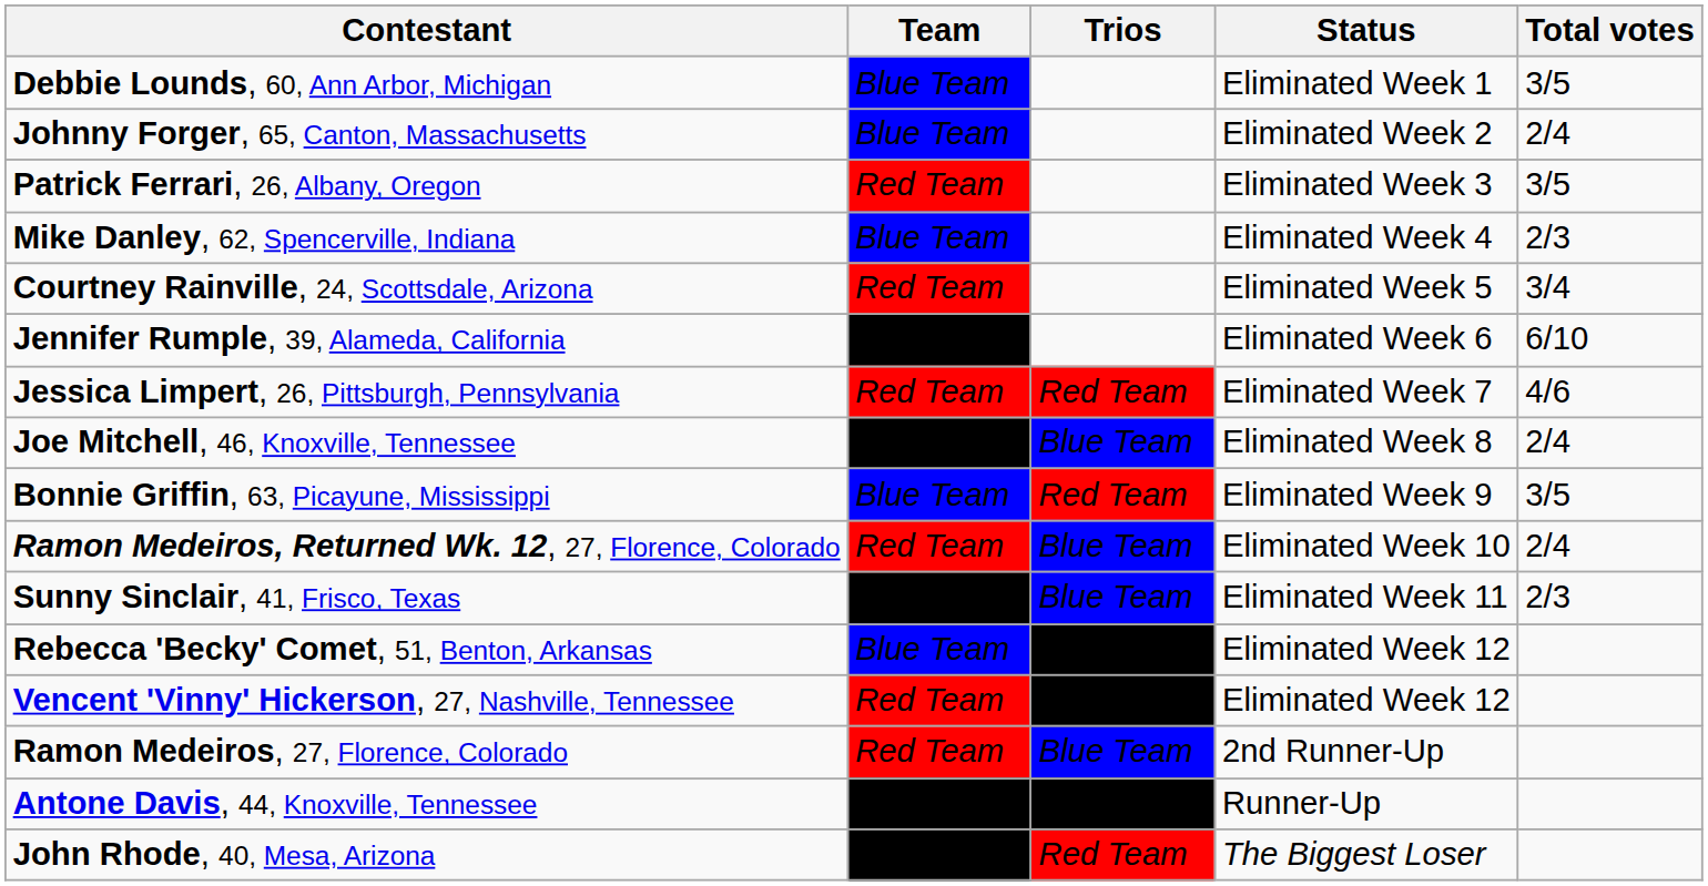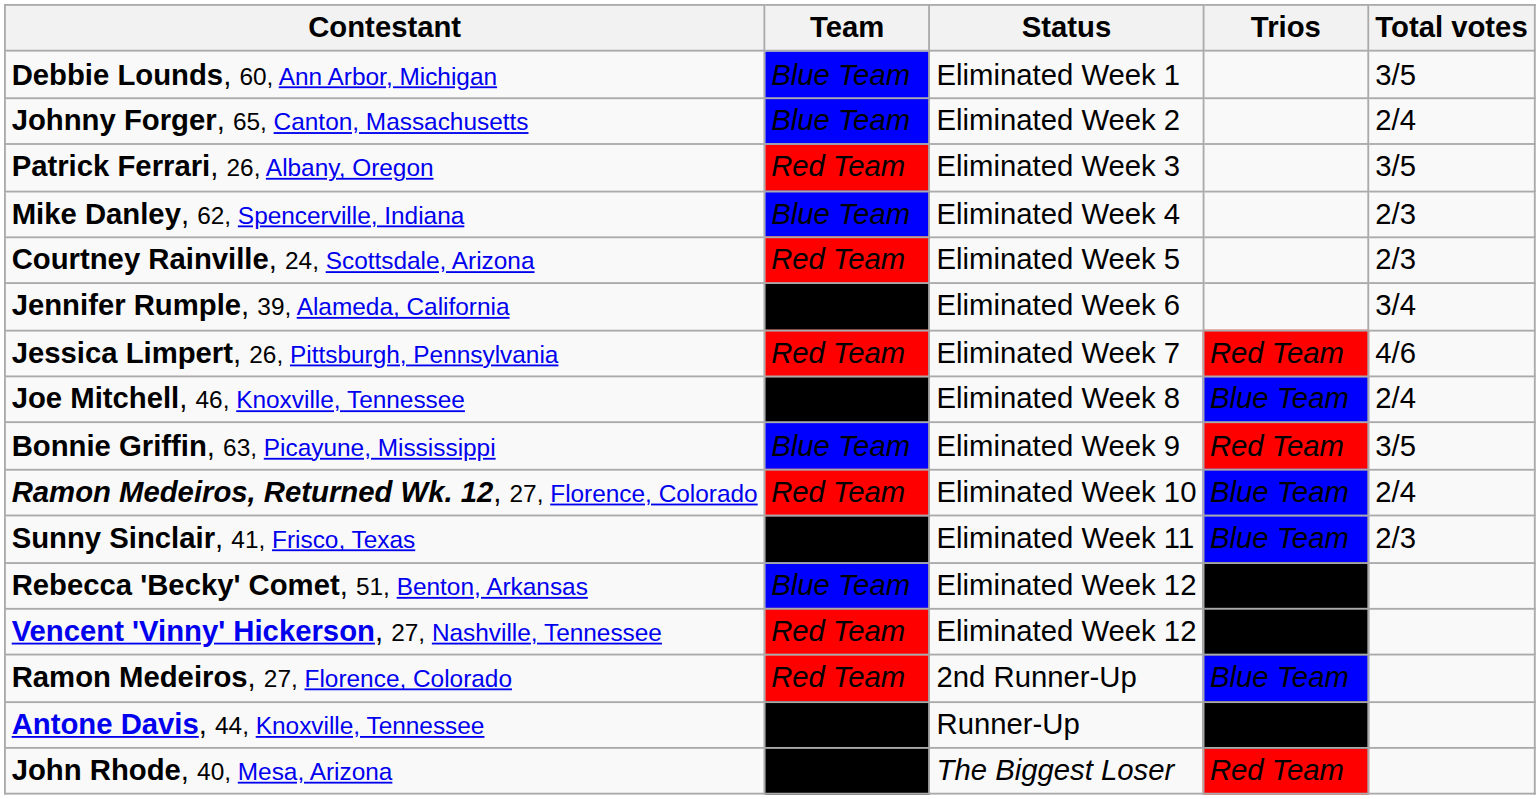 <table class="wikitable sortable" border="1">
 <tr>
 <th>Contestant</th>
 <th>Team</th>
+<th>Status</th>
 <th>Trios</th>
-<th>Status</th>
 <th>Total votes</th>
 </tr>
 <tr>
 <td><strong>Debbie Lounds</strong>, <small>60, <a href='#'>Ann Arbor, Michigan</a></small></td>
 <td style="background:blue;"><span><em>Blue Team</em></span></td>
+<td>Eliminated Week 1</td>
 <td></td>
-<td>Eliminated Week 1</td>
 <td>3/5</td>
 </tr>
 <tr>
 <td><strong>Johnny Forger</strong>, <small>65, <a href='#'>Canton, Massachusetts</a></small></td>
 <td style="background:blue;"><span><em>Blue Team</em></span></td>
+<td>Eliminated Week 2</td>
 <td></td>
-<td>Eliminated Week 2</td>
 <td>2/4</td>
 </tr>
 <tr>
 <td><strong>Patrick Ferrari</strong>, <small>26, <a href='#'>Albany, Oregon</a></small></td>
 <td style="background:red;"><span><em>Red Team</em></span></td>
+<td>Eliminated Week 3</td>
 <td></td>
-<td>Eliminated Week 3</td>
 <td>3/5</td>
 </tr>
 <tr>
 <td><strong>Mike Danley</strong>, <small>62, <a href='#'>Spencerville, Indiana</a></small></td>
 <td style="background:blue;"><span><em>Blue Team</em></span></td>
+<td>Eliminated Week 4</td>
 <td></td>
-<td>Eliminated Week 4</td>
 <td>2/3</td>
 </tr>
 <tr>
 <td><strong>Courtney Rainville</strong>, <small>24, <a href='#'>Scottsdale, Arizona</a></small></td>
 <td style="background:red;"><span><em>Red Team</em></span></td>
+<td>Eliminated Week 5</td>
 <td></td>
-<td>Eliminated Week 5</td>
-<td>3/4</td>
+<td>2/3</td>
 </tr>
 <tr>
 <td><strong>Jennifer Rumple</strong>, <small>39, <a href='#'>Alameda, California</a></small></td>
 <td style="background:black;"><span><em>Black Team</em></span></td>
+<td>Eliminated Week 6</td>
 <td></td>
-<td>Eliminated Week 6</td>
-<td>6/10</td>
+<td>3/4</td>
 </tr>
 <tr>
 <td><strong>Jessica Limpert</strong>, <small>26, <a href='#'>Pittsburgh, Pennsylvania</a> </small></td>
 <td style="background:red;"><span><em>Red Team</em></span></td>
+<td>Eliminated Week 7</td>
 <td style="background:red;"><span><em>Red Team</em></span></td>
-<td>Eliminated Week 7</td>
 <td>4/6</td>
 </tr>
 <tr>
 <td><strong>Joe Mitchell</strong>, <small>46, <a href='#'>Knoxville, Tennessee</a></small></td>
 <td style="background:black;"><span><em>Black Team</em></span></td>
+<td>Eliminated Week 8</td>
 <td style="background:blue;"><span><em>Blue Team</em></span></td>
-<td>Eliminated Week 8</td>
 <td>2/4</td>
 </tr>
 <tr>
 <td><strong>Bonnie Griffin</strong>, <small>63, <a href='#'>Picayune, Mississippi</a></small></td>
 <td style="background:blue;"><span><em>Blue Team</em></span></td>
+<td>Eliminated Week 9</td>
 <td style="background:red;"><span><em>Red Team</em></span></td>
-<td>Eliminated Week 9</td>
 <td>3/5</td>
 </tr>
 <tr>
 <td><strong><em>Ramon Medeiros, Returned Wk. 12</em></strong>, <small>27, <a href='#'>Florence, Colorado</a></small></td>
 <td style="background:red;"><span><em>Red Team</em></span></td>
+<td>Eliminated Week 10</td>
 <td style="background:blue;"><span><em>Blue Team</em></span></td>
-<td>Eliminated Week 10</td>
 <td>2/4</td>
 </tr>
 <tr>
 <td><strong>Sunny Sinclair</strong>, <small>41, <a href='#'>Frisco, Texas</a></small></td>
 <td style="background:black;"><span><em>Black Team</em> </span></td>
+<td>Eliminated Week 11</td>
 <td style="background:blue;"><span><em>Blue Team</em></span></td>
-<td>Eliminated Week 11</td>
 <td>2/3</td>
 </tr>
 <tr>
 <td><strong>Rebecca 'Becky' Comet</strong>, <small>51, <a href='#'>Benton, Arkansas</a></small></td>
 <td style="background:blue;"><span><em>Blue Team</em></span></td>
+<td>Eliminated Week 12</td>
 <td style="background:black;"><span><em>Black Team</em></span></td>
-<td>Eliminated Week 12</td>
 <td></td>
 </tr>
 <tr>
 <td><strong><a href='#'>Vencent 'Vinny' Hickerson</a></strong>, <small>27, <a href='#'>Nashville, Tennessee</a></small></td>
 <td style="background:red;"><span><em>Red Team</em></span></td>
+<td>Eliminated Week 12</td>
 <td style="background:black;"><span><em>Black Team</em></span></td>
-<td>Eliminated Week 12</td>
 <td></td>
 </tr>
 <tr>
 <td><strong>Ramon Medeiros</strong>, <small>27, <a href='#'>Florence, Colorado</a></small></td>
 <td style="background:red;"><span><em>Red Team</em></span></td>
+<td>2nd Runner-Up</td>
 <td style="background:blue;"><span><em>Blue Team</em></span></td>
-<td>2nd Runner-Up</td>
 <td></td>
 </tr>
 <tr>
 <td><strong><a href='#'>Antone Davis</a></strong>, <small>44, <a href='#'>Knoxville, Tennessee</a></small></td>
 <td style="background:black;"><span><em>Black Team</em></span></td>
+<td>Runner-Up</td>
 <td style="background:black;"><span><em>Black Team</em></span></td>
-<td>Runner-Up</td>
 <td></td>
 </tr>
 <tr>
 <td><strong>John Rhode</strong>, <small>40, <a href='#'>Mesa, Arizona</a></small></td>
 <td style="background:black;"><span><em>Black Team</em></span></td>
+<td><em>The Biggest Loser</em></td>
 <td style="background:red;"><span><em>Red Team</em></span></td>
-<td><em>The Biggest Loser</em></td>
 <td></td>
 </tr>
 </table>
